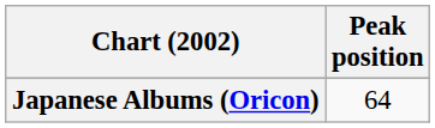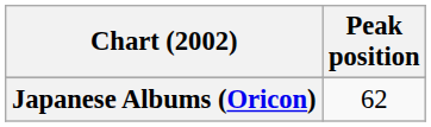 <table class="wikitable sortable plainrowheaders">
 <tr>
 <th scope="col">Chart (2002)</th>
 <th scope="col">Peak<br>position</th>
 </tr>
 <tr>
 </tr>
 <tr>
 <th scope="row">Japanese Albums (<a href='#'>Oricon</a>)</th>
-<td align="center">64</td>
+<td align="center">62</td>
 </tr>
 </table>
